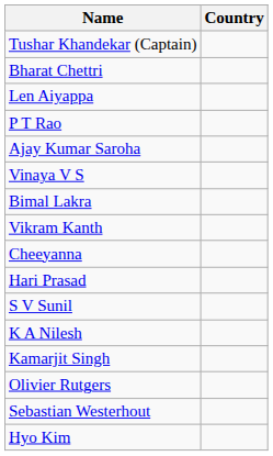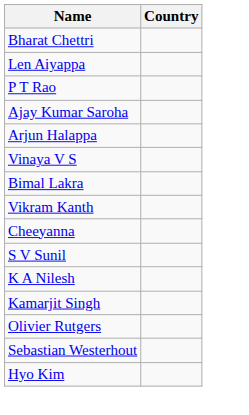 <table class="wikitable" align=center>
 <tr>
 <th>Name</th>
 <th>Country</th>
-</tr>
-<tr>
-<td><a href='#'>Tushar Khandekar</a> (Captain)</td>
-<td></td>
 </tr>
 <tr>
 <td><a href='#'>Bharat Chettri</a></td>
 <td></td>
 </tr>
 <tr>
 <td><a href='#'>Len Aiyappa</a></td>
 <td></td>
 </tr>
 <tr>
 <td><a href='#'>P T Rao</a></td>
 <td></td>
 </tr>
 <tr>
 <td><a href='#'>Ajay Kumar Saroha</a></td>
 <td></td>
 </tr>
 <tr>
+<td><a href='#'>Arjun Halappa</a></td>
+<td></td>
+</tr>
+<tr>
 <td><a href='#'>Vinaya V S</a></td>
 <td></td>
 </tr>
 <tr>
 <td><a href='#'>Bimal Lakra</a></td>
 <td></td>
 </tr>
 <tr>
 <td><a href='#'>Vikram Kanth</a></td>
 <td></td>
 </tr>
 <tr>
 <td><a href='#'>Cheeyanna</a></td>
-<td></td>
-</tr>
-<tr>
-<td><a href='#'>Hari Prasad</a></td>
 <td></td>
 </tr>
 <tr>
 <td><a href='#'>S V Sunil</a></td>
 <td></td>
 </tr>
 <tr>
 <td><a href='#'>K A Nilesh</a></td>
 <td></td>
 </tr>
 <tr>
 <td><a href='#'>Kamarjit Singh</a></td>
 <td></td>
 </tr>
 <tr>
 <td><a href='#'>Olivier Rutgers</a></td>
 <td></td>
 </tr>
 <tr>
 <td><a href='#'>Sebastian Westerhout</a></td>
 <td></td>
 </tr>
 <tr>
 <td><a href='#'>Hyo Kim</a></td>
 <td></td>
 </tr>
 </table>
